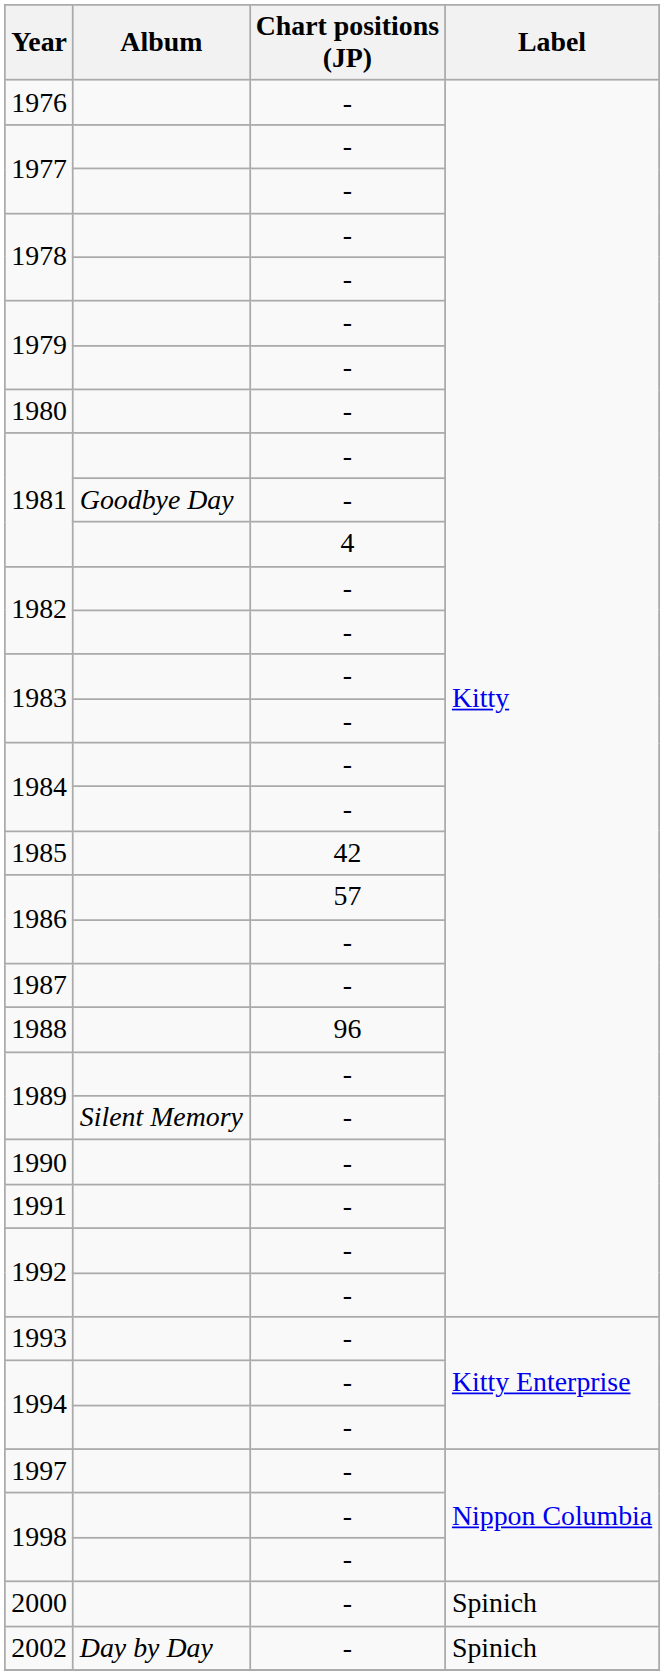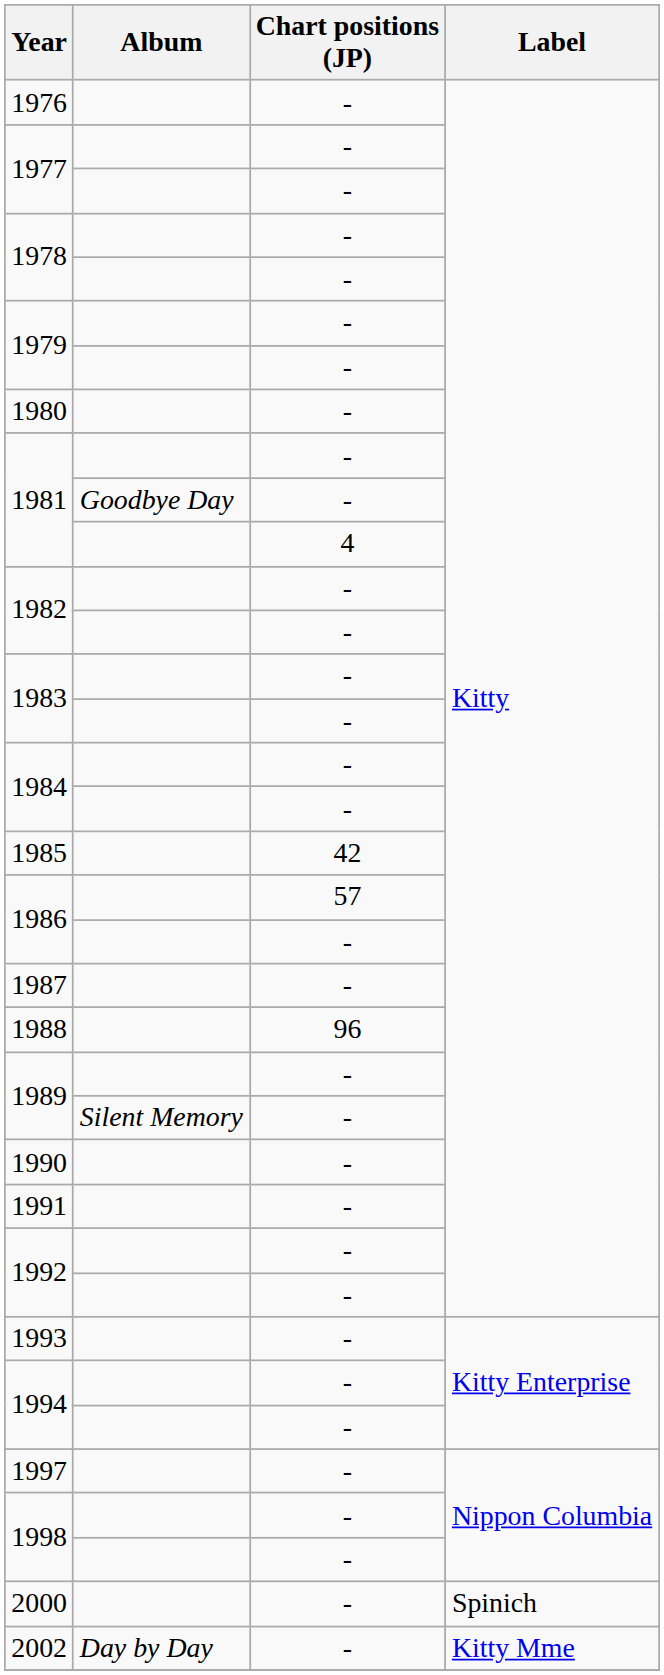 <table class="wikitable">
 <tr>
 <th>Year</th>
 <th>Album</th>
 <th>Chart positions<br>(JP)</th>
 <th>Label</th>
 </tr>
 <tr>
 <td>1976</td>
 <td></td>
 <td align="center">-</td>
 <td rowspan="28"><a href='#'>Kitty</a></td>
 </tr>
 <tr>
 <td rowspan="2">1977</td>
 <td></td>
 <td align="center">-</td>
 </tr>
 <tr>
 <td></td>
 <td align="center">-</td>
 </tr>
 <tr>
 <td rowspan="2">1978</td>
 <td></td>
 <td align="center">-</td>
 </tr>
 <tr>
 <td></td>
 <td align="center">-</td>
 </tr>
 <tr>
 <td rowspan="2">1979</td>
 <td></td>
 <td align="center">-</td>
 </tr>
 <tr>
 <td></td>
 <td align="center">-</td>
 </tr>
 <tr>
 <td>1980</td>
 <td></td>
 <td align="center">-</td>
 </tr>
 <tr>
 <td rowspan="3">1981</td>
 <td></td>
 <td align="center">-</td>
 </tr>
 <tr>
 <td><em>Goodbye Day</em></td>
 <td align="center">-</td>
 </tr>
 <tr>
 <td></td>
 <td align="center">4</td>
 </tr>
 <tr>
 <td rowspan="2">1982</td>
 <td></td>
 <td align="center">-</td>
 </tr>
 <tr>
 <td></td>
 <td align="center">-</td>
 </tr>
 <tr>
 <td rowspan="2">1983</td>
 <td></td>
 <td align="center">-</td>
 </tr>
 <tr>
 <td></td>
 <td align="center">-</td>
 </tr>
 <tr>
 <td rowspan="2">1984</td>
 <td></td>
 <td align="center">-</td>
 </tr>
 <tr>
 <td></td>
 <td align="center">-</td>
 </tr>
 <tr>
 <td>1985</td>
 <td></td>
 <td align="center">42</td>
 </tr>
 <tr>
 <td rowspan="2">1986</td>
 <td></td>
 <td align="center">57</td>
 </tr>
 <tr>
 <td></td>
 <td align="center">-</td>
 </tr>
 <tr>
 <td>1987</td>
 <td></td>
 <td align="center">-</td>
 </tr>
 <tr>
 <td>1988</td>
 <td></td>
 <td align="center">96</td>
 </tr>
 <tr>
 <td rowspan="2">1989</td>
 <td></td>
 <td align="center">-</td>
 </tr>
 <tr>
 <td><em>Silent Memory</em></td>
 <td align="center">-</td>
 </tr>
 <tr>
 <td>1990</td>
 <td></td>
 <td align="center">-</td>
 </tr>
 <tr>
 <td>1991</td>
 <td></td>
 <td align="center">-</td>
 </tr>
 <tr>
 <td rowspan="2">1992</td>
 <td></td>
 <td align="center">-</td>
 </tr>
 <tr>
 <td></td>
 <td align="center">-</td>
 </tr>
 <tr>
 <td>1993</td>
 <td></td>
 <td align="center">-</td>
 <td rowspan="3"><a href='#'>Kitty Enterprise</a></td>
 </tr>
 <tr>
 <td rowspan="2">1994</td>
 <td></td>
 <td align="center">-</td>
 </tr>
 <tr>
 <td></td>
 <td align="center">-</td>
 </tr>
 <tr>
 <td>1997</td>
 <td></td>
 <td align="center">-</td>
 <td rowspan="3"><a href='#'>Nippon Columbia</a></td>
 </tr>
 <tr>
 <td rowspan="2">1998</td>
 <td></td>
 <td align="center">-</td>
 </tr>
 <tr>
 <td></td>
 <td align="center">-</td>
 </tr>
 <tr>
 <td>2000</td>
 <td></td>
 <td align="center">-</td>
 <td>Spinich</td>
 </tr>
 <tr>
 <td>2002</td>
 <td><em>Day by Day</em></td>
 <td align="center">-</td>
-<td>Spinich</td>
+<td><a href='#'>Kitty Mme</a></td>
 </tr>
 <tr>
 </tr>
 </table>
